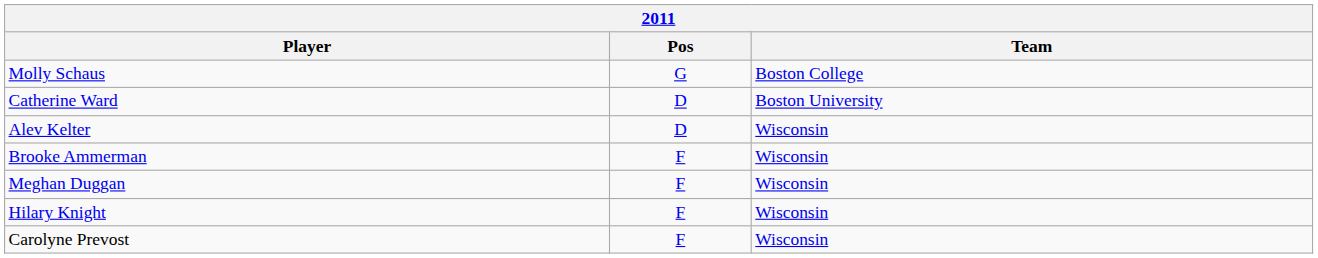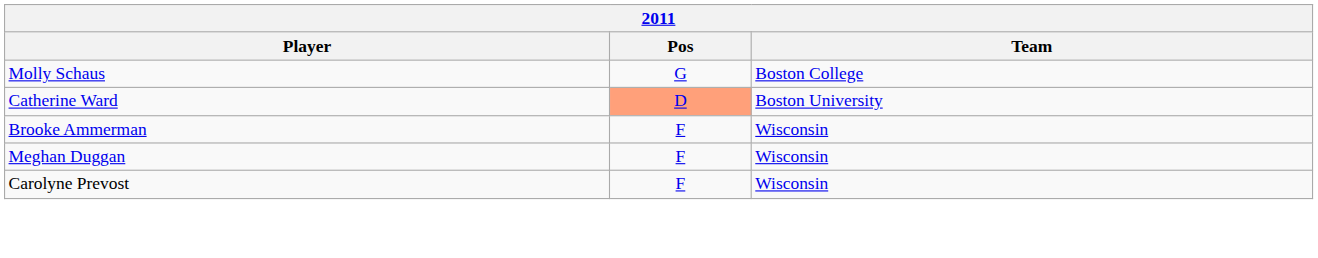 <table class="wikitable" width=95%>
 <tr>
 <th colspan=3><a href='#'>2011</a></th>
 </tr>
 <tr>
 <th>Player</th>
 <th>Pos</th>
 <th>Team</th>
 </tr>
 <tr>
 <td><a href='#'>Molly Schaus</a></td>
 <td style="text-align:center;"><a href='#'>G</a></td>
 <td><a href='#'>Boston College</a></td>
 </tr>
 <tr>
 <td><a href='#'>Catherine Ward</a></td>
-<td style="text-align:center;"><a href='#'>D</a></td>
+<td style="background: lightsalmon; text-align:center;"><a href='#'>D</a></td>
 <td><a href='#'>Boston University</a></td>
-</tr>
-<tr>
-<td><a href='#'>Alev Kelter</a></td>
-<td style="text-align:center;"><a href='#'>D</a></td>
-<td><a href='#'>Wisconsin</a></td>
 </tr>
 <tr>
 <td><a href='#'>Brooke Ammerman</a></td>
 <td style="text-align:center;"><a href='#'>F</a></td>
 <td><a href='#'>Wisconsin</a></td>
 </tr>
 <tr>
 <td><a href='#'>Meghan Duggan</a></td>
 <td style="text-align:center;"><a href='#'>F</a></td>
 <td><a href='#'>Wisconsin</a></td>
 </tr>
 <tr>
-<td><a href='#'>Hilary Knight</a></td>
-<td style="text-align:center;"><a href='#'>F</a></td>
-<td><a href='#'>Wisconsin</a></td>
-</tr>
-<tr>
 <td>Carolyne Prevost</td>
 <td style="text-align:center;"><a href='#'>F</a></td>
 <td><a href='#'>Wisconsin</a></td>
 </tr>
 </table>
